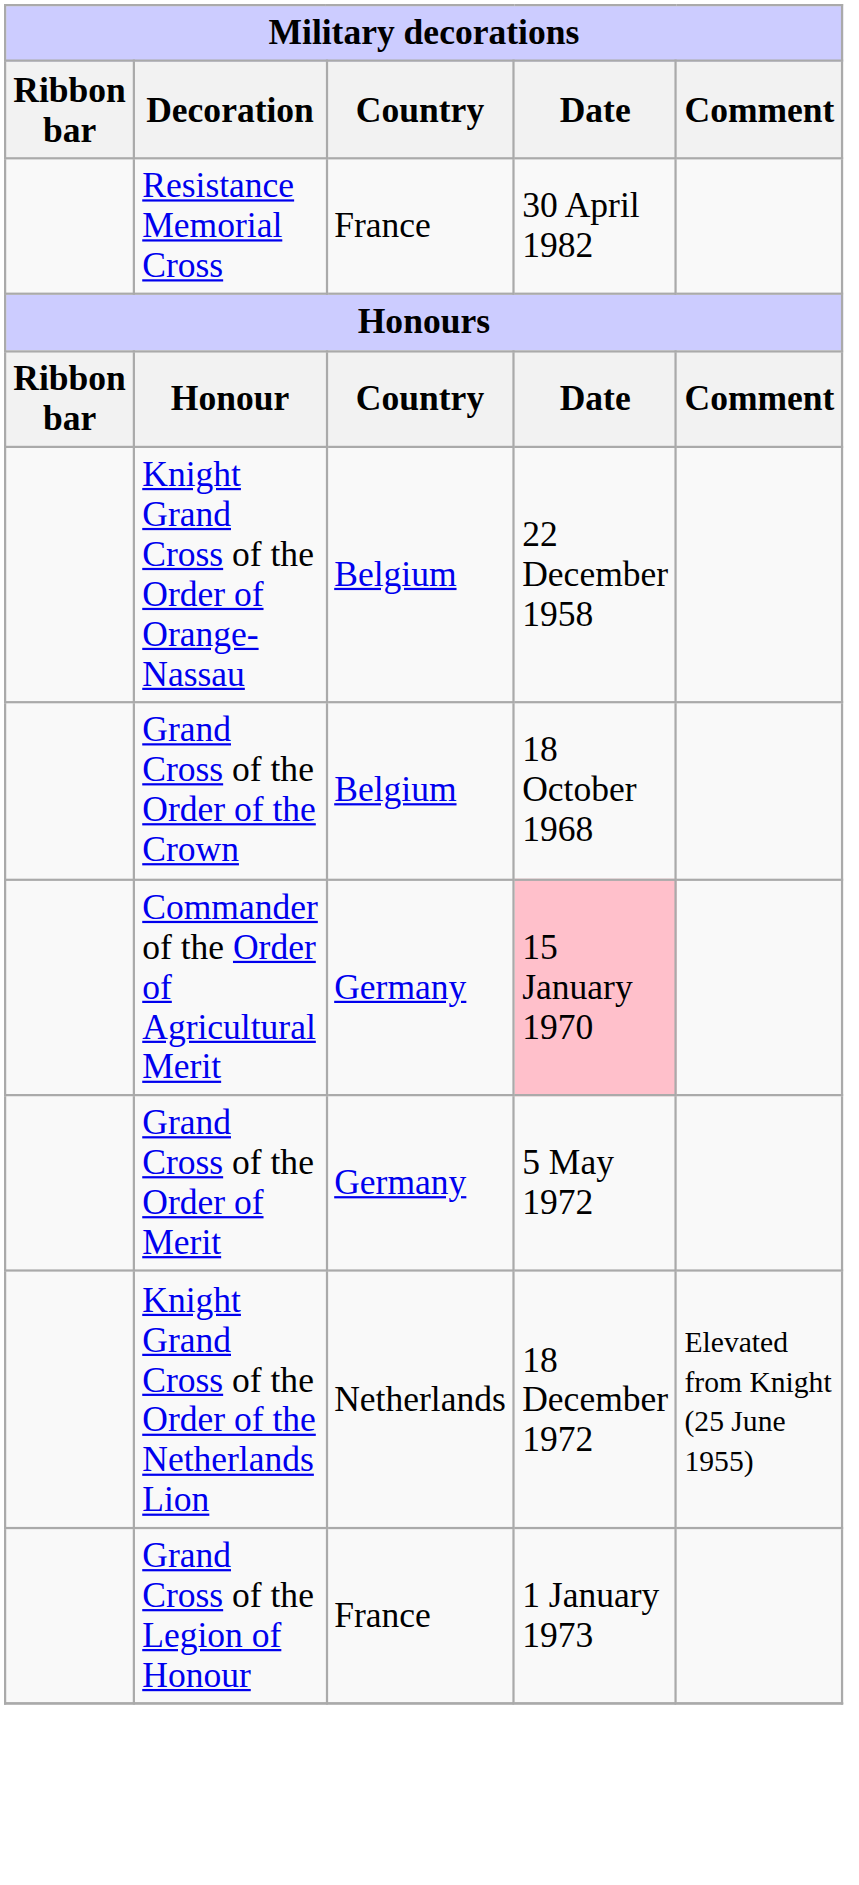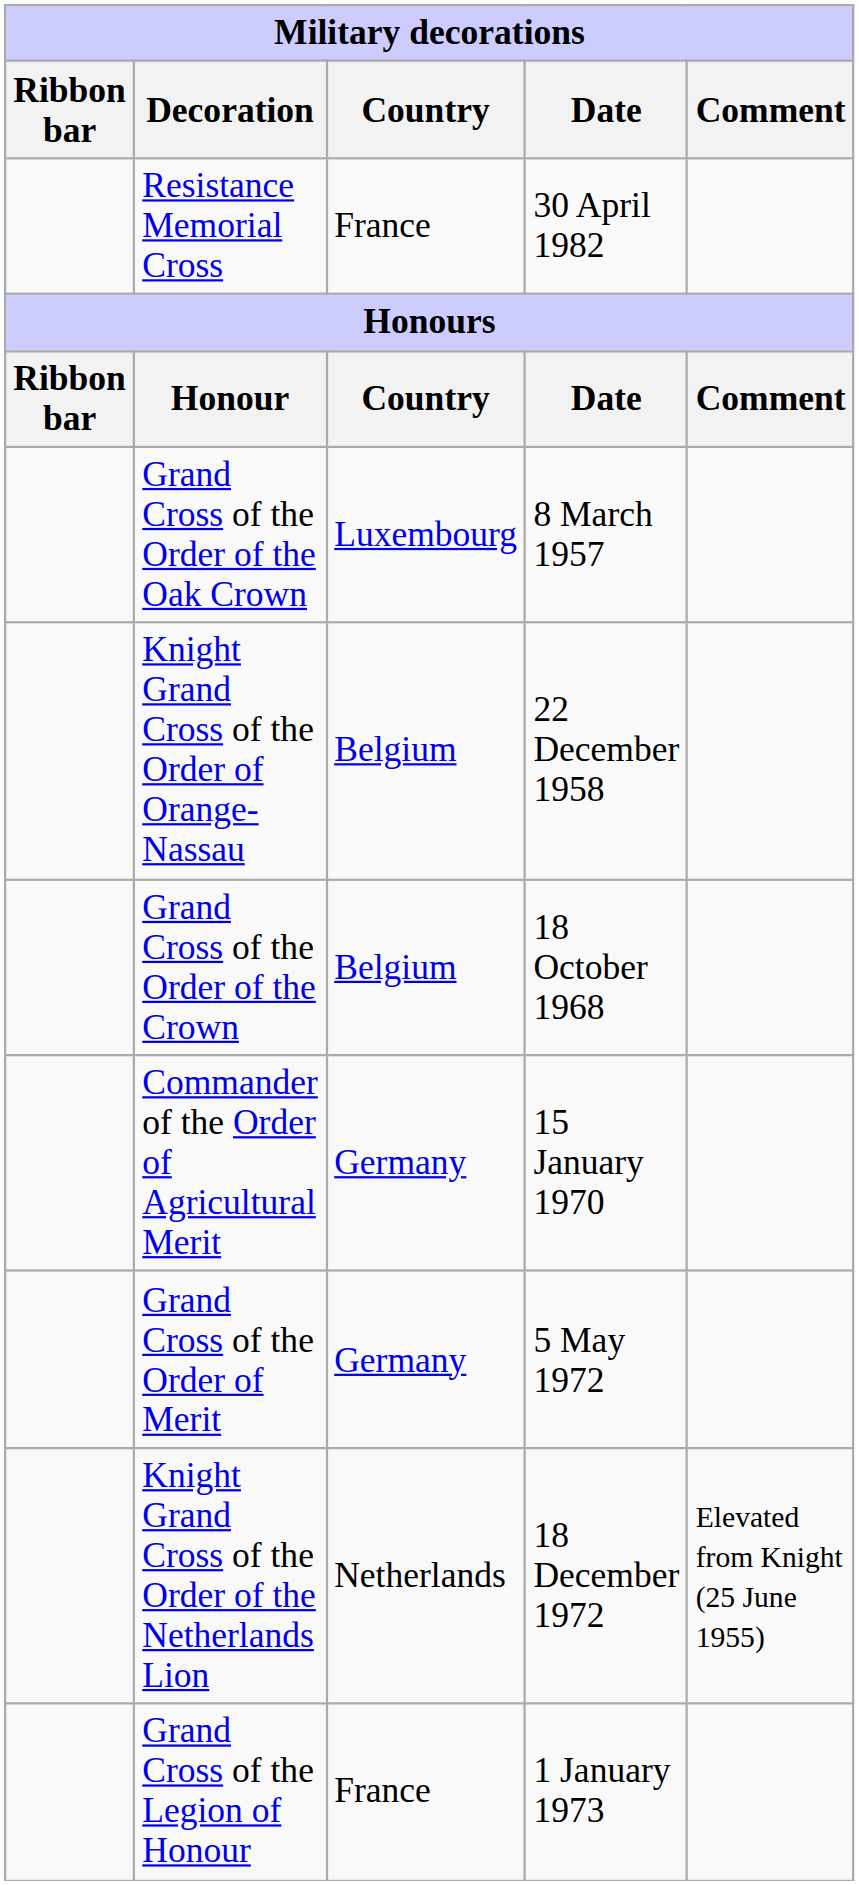 <table class="wikitable" style="width:60%;">
 <tr style="background:#ccf; text-align:center;">
 <td colspan=5><strong>Military decorations</strong></td>
 </tr>
 <tr>
 <th style="width:80px;">Ribbon bar</th>
 <th>Decoration</th>
 <th>Country</th>
 <th>Date</th>
 <th>Comment</th>
 </tr>
 <tr>
 <td></td>
 <td><a href='#'>Resistance Memorial Cross</a></td>
 <td>France</td>
 <td>30 April 1982</td>
 <td></td>
 </tr>
 <tr style="background:#ccf; text-align:center;">
 <td colspan=5><strong>Honours</strong></td>
 </tr>
 <tr>
 <th style="width:80px;">Ribbon bar</th>
 <th>Honour</th>
 <th>Country</th>
 <th>Date</th>
 <th>Comment</th>
 </tr>
 <tr>
 <td></td>
+<td><a href='#'>Grand Cross</a> of the <a href='#'>Order of the Oak Crown</a></td>
+<td><a href='#'>Luxembourg</a></td>
+<td>8 March 1957</td>
+<td></td>
+</tr>
+<tr>
+<td></td>
 <td><a href='#'>Knight Grand Cross</a> of the <a href='#'>Order of Orange-Nassau</a></td>
 <td><a href='#'>Belgium</a></td>
 <td>22 December 1958</td>
 <td></td>
 </tr>
 <tr>
 <td></td>
 <td><a href='#'>Grand Cross</a> of the <a href='#'>Order of the Crown</a></td>
 <td><a href='#'>Belgium</a></td>
 <td>18 October 1968</td>
 <td></td>
 </tr>
 <tr>
 <td></td>
 <td><a href='#'>Commander</a> of the <a href='#'>Order of Agricultural Merit</a></td>
 <td><a href='#'>Germany</a></td>
-<td style="background: pink;">15 January 1970</td>
+<td>15 January 1970</td>
 <td></td>
 </tr>
 <tr>
 <td></td>
 <td><a href='#'>Grand Cross</a> of the <a href='#'>Order of Merit</a></td>
 <td><a href='#'>Germany</a></td>
 <td>5 May 1972</td>
 <td></td>
 </tr>
 <tr>
 <td></td>
 <td><a href='#'>Knight Grand Cross</a> of the <a href='#'>Order of the Netherlands Lion</a></td>
 <td>Netherlands</td>
 <td>18 December 1972</td>
 <td><small>Elevated from Knight (25 June 1955)</small></td>
 </tr>
 <tr>
 <td></td>
 <td><a href='#'>Grand Cross</a> of the <a href='#'>Legion of Honour</a></td>
 <td>France</td>
 <td>1 January 1973</td>
 <td></td>
 </tr>
 <tr>
 </tr>
 </table>
